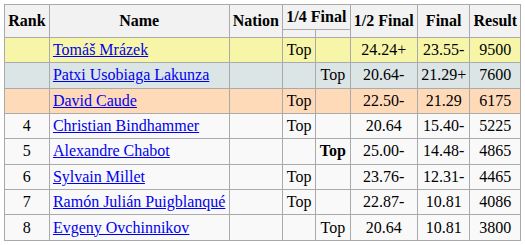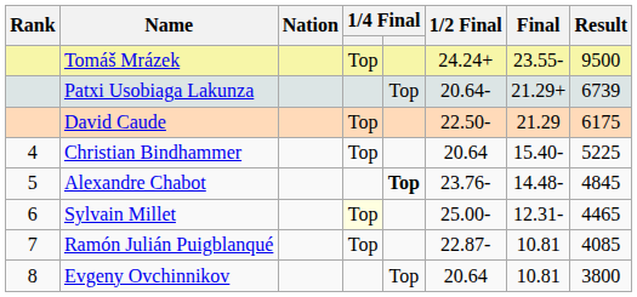 <table class="wikitable sortable" style="text-align:center">
 <tr>
 <th rowspan="2">Rank</th>
 <th rowspan="2">Name</th>
 <th rowspan="2">Nation</th>
 <th colspan="2">1/4 Final</th>
 <th rowspan="2">1/2 Final</th>
 <th rowspan="2">Final</th>
 <th rowspan="2">Result</th>
 </tr>
 <tr>
 <th></th>
 <th></th>
 </tr>
 <tr bgcolor="#F7F6A8">
 <td></td>
 <td align="left"><a href='#'>Tomáš Mrázek</a></td>
 <td align="left"></td>
 <td>Top</td>
 <td></td>
 <td>24.24+</td>
 <td>23.55-</td>
 <td align="center">9500</td>
 </tr>
 <tr bgcolor="#DCE5E5">
 <td></td>
 <td align="left"><a href='#'>Patxi Usobiaga Lakunza</a></td>
 <td align="left"></td>
 <td></td>
 <td>Top</td>
 <td>20.64-</td>
 <td>21.29+</td>
-<td align="center">7600</td>
+<td align="center">6739</td>
 </tr>
 <tr bgcolor="#FFDAB9">
 <td></td>
 <td align="left"><a href='#'>David Caude</a></td>
 <td align="left"></td>
 <td>Top</td>
 <td></td>
 <td>22.50-</td>
 <td>21.29</td>
 <td align="center">6175</td>
 </tr>
 <tr>
 <td align="center">4</td>
 <td align="left"><a href='#'>Christian Bindhammer</a></td>
 <td align="left"></td>
 <td>Top</td>
 <td></td>
 <td>20.64</td>
 <td>15.40-</td>
 <td align="center">5225</td>
 </tr>
 <tr>
 <td align="center">5</td>
 <td align="left"><a href='#'>Alexandre Chabot</a></td>
 <td align="left"></td>
 <td></td>
 <td><strong>Top</strong></td>
-<td>25.00-</td>
+<td>23.76-</td>
 <td>14.48-</td>
-<td align="center">4865</td>
+<td align="center">4845</td>
 </tr>
 <tr>
 <td align="center">6</td>
 <td align="left"><a href='#'>Sylvain Millet</a></td>
 <td align="left"></td>
-<td>Top</td>
+<td style="background: lightyellow;">Top</td>
 <td></td>
-<td>23.76-</td>
+<td>25.00-</td>
 <td>12.31-</td>
 <td align="center">4465</td>
 </tr>
 <tr>
 <td align="center">7</td>
 <td align="left"><a href='#'>Ramón Julián Puigblanqué</a></td>
 <td align="left"></td>
 <td>Top</td>
 <td></td>
 <td>22.87-</td>
 <td>10.81</td>
-<td align="center">4086</td>
+<td align="center">4085</td>
 </tr>
 <tr>
 <td align="center">8</td>
 <td align="left"><a href='#'>Evgeny Ovchinnikov</a></td>
 <td align="left"></td>
 <td></td>
 <td>Top</td>
 <td>20.64</td>
 <td>10.81</td>
 <td align="center">3800</td>
 </tr>
 </table>
